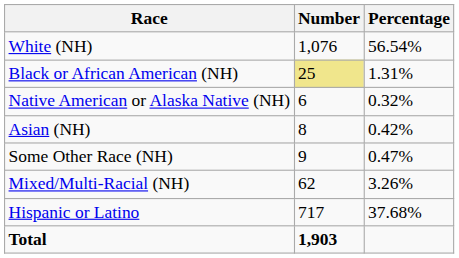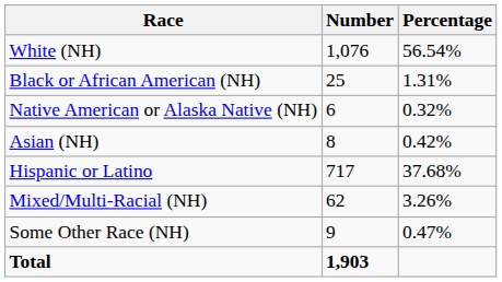 <table class="wikitable">
 <tr>
 <th>Race</th>
 <th>Number</th>
 <th>Percentage</th>
 </tr>
 <tr>
 <td><a href='#'>White</a> (NH)</td>
 <td>1,076</td>
 <td>56.54%</td>
 </tr>
 <tr>
 <td><a href='#'>Black or African American</a> (NH)</td>
-<td style="background: khaki;">25</td>
+<td>25</td>
 <td>1.31%</td>
 </tr>
 <tr>
 <td><a href='#'>Native American</a> or <a href='#'>Alaska Native</a> (NH)</td>
 <td>6</td>
 <td>0.32%</td>
 </tr>
 <tr>
 <td><a href='#'>Asian</a> (NH)</td>
 <td>8</td>
 <td>0.42%</td>
 </tr>
 <tr>
-<td>Some Other Race (NH)</td>
-<td>9</td>
-<td>0.47%</td>
+<td><a href='#'>Hispanic or Latino</a></td>
+<td>717</td>
+<td>37.68%</td>
 </tr>
 <tr>
 <td><a href='#'>Mixed/Multi-Racial</a> (NH)</td>
 <td>62</td>
 <td>3.26%</td>
 </tr>
 <tr>
-<td><a href='#'>Hispanic or Latino</a></td>
-<td>717</td>
-<td>37.68%</td>
+<td>Some Other Race (NH)</td>
+<td>9</td>
+<td>0.47%</td>
 </tr>
 <tr>
 <td><strong>Total</strong></td>
 <td><strong>1,903</strong></td>
 <td></td>
 </tr>
 </table>
